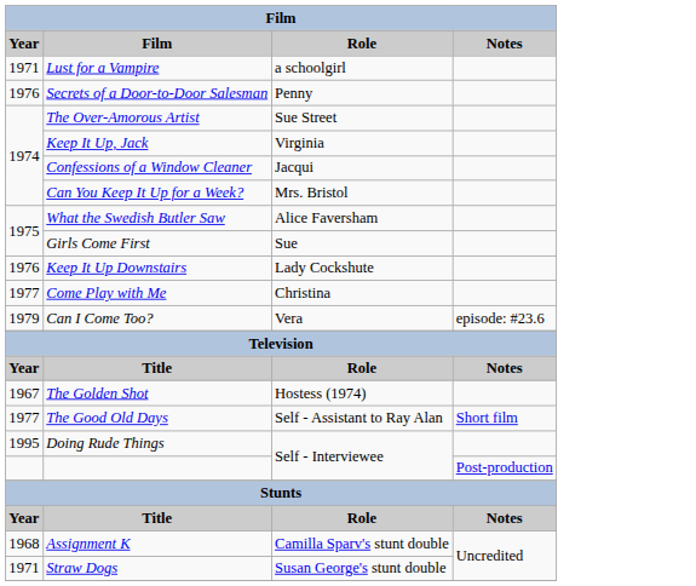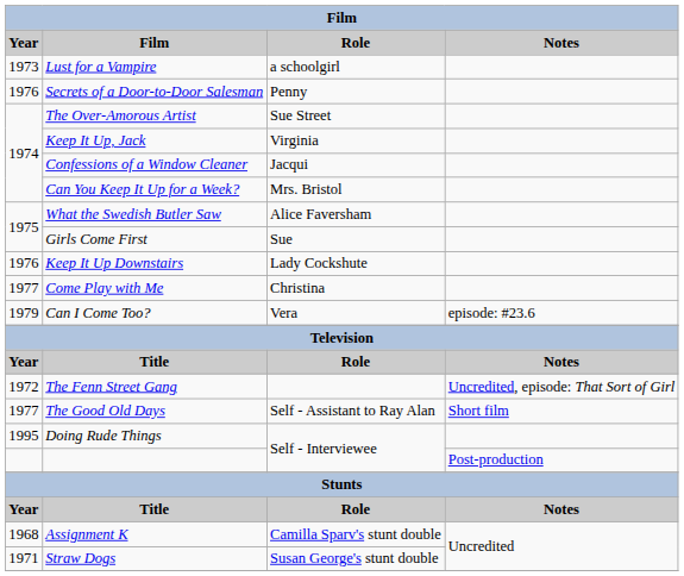 <table class="wikitable" style="font-size:90%;">
 <tr>
 <th colspan=4 style="background:#B0C4DE;">Film</th>
 </tr>
 <tr align="center">
 <th style="background: #CCCCCC;">Year</th>
 <th style="background: #CCCCCC;">Film</th>
 <th style="background: #CCCCCC;">Role</th>
 <th style="background: #CCCCCC;">Notes</th>
 </tr>
 <tr>
-<td>1971</td>
+<td>1973</td>
 <td><em><a href='#'>Lust for a Vampire</a></em></td>
 <td>a schoolgirl</td>
 <td></td>
 </tr>
 <tr>
 <td>1976</td>
 <td><em><a href='#'>Secrets of a Door-to-Door Salesman</a></em></td>
 <td>Penny</td>
 <td></td>
 </tr>
 <tr>
 <td rowspan="4">1974</td>
 <td><em><a href='#'>The Over-Amorous Artist</a></em></td>
 <td>Sue Street</td>
 <td></td>
 </tr>
 <tr>
 <td><em><a href='#'>Keep It Up, Jack</a></em></td>
 <td>Virginia</td>
 <td></td>
 </tr>
 <tr>
 <td><em><a href='#'>Confessions of a Window Cleaner</a></em></td>
 <td>Jacqui</td>
 <td></td>
 </tr>
 <tr>
 <td><em><a href='#'>Can You Keep It Up for a Week?</a></em></td>
 <td>Mrs. Bristol</td>
 <td></td>
 </tr>
 <tr>
 <td rowspan="2">1975</td>
 <td><em><a href='#'>What the Swedish Butler Saw</a></em></td>
 <td>Alice Faversham</td>
 <td></td>
 </tr>
 <tr>
 <td><em>Girls Come First</em></td>
 <td>Sue</td>
 <td></td>
 </tr>
 <tr>
 <td>1976</td>
 <td><em><a href='#'>Keep It Up Downstairs</a></em></td>
 <td>Lady Cockshute</td>
 <td></td>
 </tr>
 <tr>
 <td>1977</td>
 <td><em><a href='#'>Come Play with Me</a></em></td>
 <td>Christina</td>
 <td></td>
 </tr>
 <tr>
 <td>1979</td>
 <td><em>Can I Come Too?</em></td>
 <td>Vera</td>
 <td>episode: #23.6</td>
 </tr>
 <tr>
 </tr>
 <tr align="center">
 <th colspan=4 style="background:#B0C4DE;">Television</th>
 </tr>
 <tr align="center">
 <th style="background: #CCCCCC;">Year</th>
 <th style="background: #CCCCCC;">Title</th>
 <th style="background: #CCCCCC;">Role</th>
 <th style="background: #CCCCCC;">Notes</th>
 </tr>
 <tr>
-<td>1967</td>
-<td><em><a href='#'>The Golden Shot</a></em></td>
-<td>Hostess (1974)</td>
+<td>1972</td>
+<td><em><a href='#'>The Fenn Street Gang</a></em></td>
 <td></td>
+<td><a href='#'>Uncredited</a>, episode: <em>That Sort of Girl</em></td>
 </tr>
 <tr>
 <td>1977</td>
 <td><a href='#'><em>The Good Old Days</em></a></td>
 <td>Self - Assistant to Ray Alan</td>
 <td><a href='#'>Short film</a></td>
 </tr>
 <tr>
 <td>1995</td>
 <td><em>Doing Rude Things</em></td>
 <td rowspan="2">Self - Interviewee</td>
 <td></td>
 </tr>
 <tr>
 <td></td>
 <td></td>
 <td><a href='#'>Post-production</a></td>
 </tr>
 <tr>
 </tr>
 <tr align="center">
 <th colspan=4 style="background:#B0C4DE;">Stunts</th>
 </tr>
 <tr align="center">
 <th style="background: #CCCCCC;">Year</th>
 <th style="background: #CCCCCC;">Title</th>
 <th style="background: #CCCCCC;">Role</th>
 <th style="background: #CCCCCC;">Notes</th>
 </tr>
 <tr>
 <td>1968</td>
 <td><em><a href='#'>Assignment K</a></em></td>
 <td><a href='#'>Camilla Sparv's</a> stunt double</td>
 <td rowspan="2">Uncredited</td>
 </tr>
 <tr>
 <td>1971</td>
 <td><a href='#'><em>Straw Dogs</em></a></td>
 <td><a href='#'>Susan George's</a> stunt double</td>
 </tr>
 <tr>
 </tr>
 </table>
